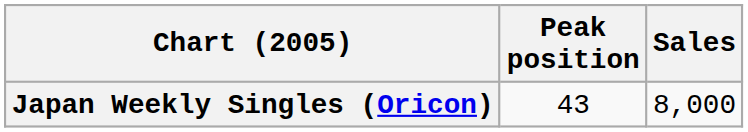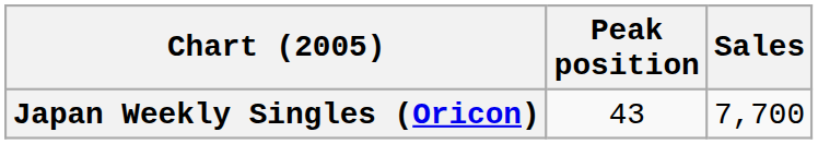 <table class="wikitable sortable plainrowheaders" style="text-align:center;">
 <tr>
 <th scope="col">Chart (2005)</th>
 <th scope="col">Peak<br>position</th>
 <th scope="col">Sales</th>
 </tr>
 <tr>
 <th scope="row">Japan Weekly Singles (<a href='#'>Oricon</a>)</th>
 <td style="text-align:center;">43</td>
-<td style="text-align:left;">8,000</td>
+<td style="text-align:left;">7,700</td>
 </tr>
 </table>
